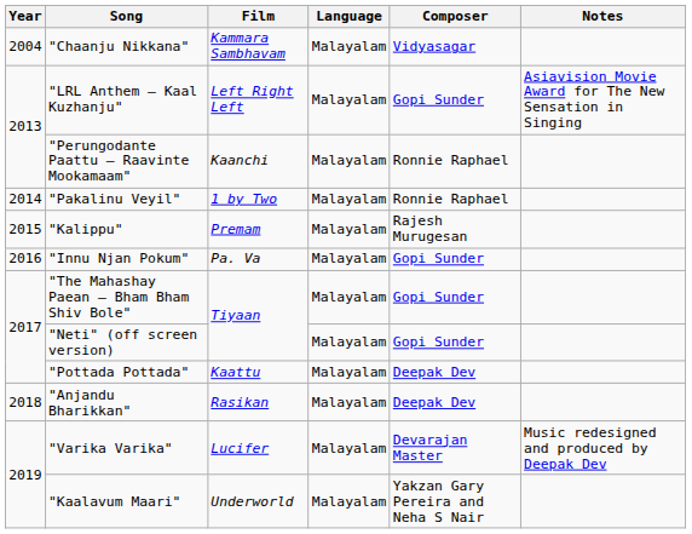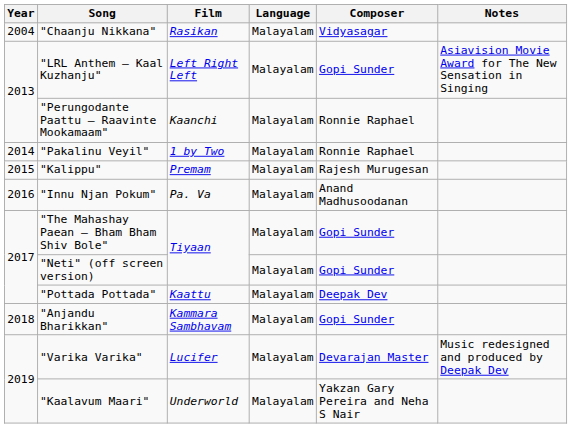 <table class="wikitable sortable" style="font-size:95%; text-align:left;">
 <tr style="background:#ccc; text-align:left;">
 <th>Year</th>
 <th>Song</th>
 <th>Film</th>
 <th>Language</th>
 <th>Composer</th>
 <th>Notes</th>
 </tr>
 <tr>
 <td>2004</td>
 <td>"Chaanju Nikkana"</td>
-<td><em><a href='#'>Kammara Sambhavam</a></em></td>
+<td><em><a href='#'>Rasikan</a></em></td>
 <td>Malayalam</td>
 <td><a href='#'>Vidyasagar</a></td>
 <td></td>
 </tr>
 <tr>
 <td rowspan=2>2013</td>
 <td>"LRL Anthem – Kaal Kuzhanju"</td>
 <td><em><a href='#'>Left Right Left</a></em></td>
 <td>Malayalam</td>
 <td><a href='#'>Gopi Sunder</a></td>
 <td><a href='#'>Asiavision Movie Award</a> for The New Sensation in Singing</td>
 </tr>
 <tr>
 <td>"Perungodante Paattu – Raavinte Mookamaam"</td>
 <td><em>Kaanchi</em></td>
 <td>Malayalam</td>
 <td>Ronnie Raphael</td>
 <td></td>
 </tr>
 <tr>
 <td>2014</td>
 <td>"Pakalinu Veyil"</td>
 <td><em><a href='#'>1 by Two</a></em></td>
 <td>Malayalam</td>
 <td>Ronnie Raphael</td>
 <td></td>
 </tr>
 <tr>
 <td>2015</td>
 <td>"Kalippu"</td>
 <td><em><a href='#'>Premam</a></em></td>
 <td>Malayalam</td>
 <td>Rajesh Murugesan</td>
 <td></td>
 </tr>
 <tr>
 <td>2016</td>
 <td>"Innu Njan Pokum"</td>
 <td><em>Pa. Va</em></td>
 <td>Malayalam</td>
-<td><a href='#'>Gopi Sunder</a></td>
+<td>Anand Madhusoodanan</td>
 <td></td>
 </tr>
 <tr>
 <td rowspan=3>2017</td>
 <td>"The Mahashay Paean – Bham Bham Shiv Bole"</td>
 <td rowspan=2><em><a href='#'>Tiyaan</a></em></td>
 <td>Malayalam</td>
 <td><a href='#'>Gopi Sunder</a></td>
 <td></td>
 </tr>
 <tr>
 <td>"Neti" (off screen version)</td>
 <td>Malayalam</td>
 <td><a href='#'>Gopi Sunder</a></td>
 <td></td>
 </tr>
 <tr>
 <td>"Pottada Pottada"</td>
 <td><em><a href='#'>Kaattu</a></em></td>
 <td>Malayalam</td>
 <td><a href='#'>Deepak Dev</a></td>
 <td></td>
 </tr>
 <tr>
 <td>2018</td>
 <td>"Anjandu Bharikkan"</td>
-<td><em><a href='#'>Rasikan</a></em></td>
+<td><em><a href='#'>Kammara Sambhavam</a></em></td>
 <td>Malayalam</td>
-<td><a href='#'>Deepak Dev</a></td>
+<td><a href='#'>Gopi Sunder</a></td>
 <td></td>
 </tr>
 <tr>
 <td rowspan=2>2019</td>
 <td>"Varika Varika"</td>
 <td><em><a href='#'>Lucifer</a></em></td>
 <td>Malayalam</td>
 <td><a href='#'>Devarajan Master</a></td>
 <td>Music redesigned and produced by <a href='#'>Deepak Dev</a></td>
 </tr>
 <tr>
 <td>"Kaalavum Maari"</td>
 <td><em>Underworld</em></td>
 <td>Malayalam</td>
 <td>Yakzan Gary Pereira and Neha S Nair</td>
 <td></td>
 </tr>
 </table>
